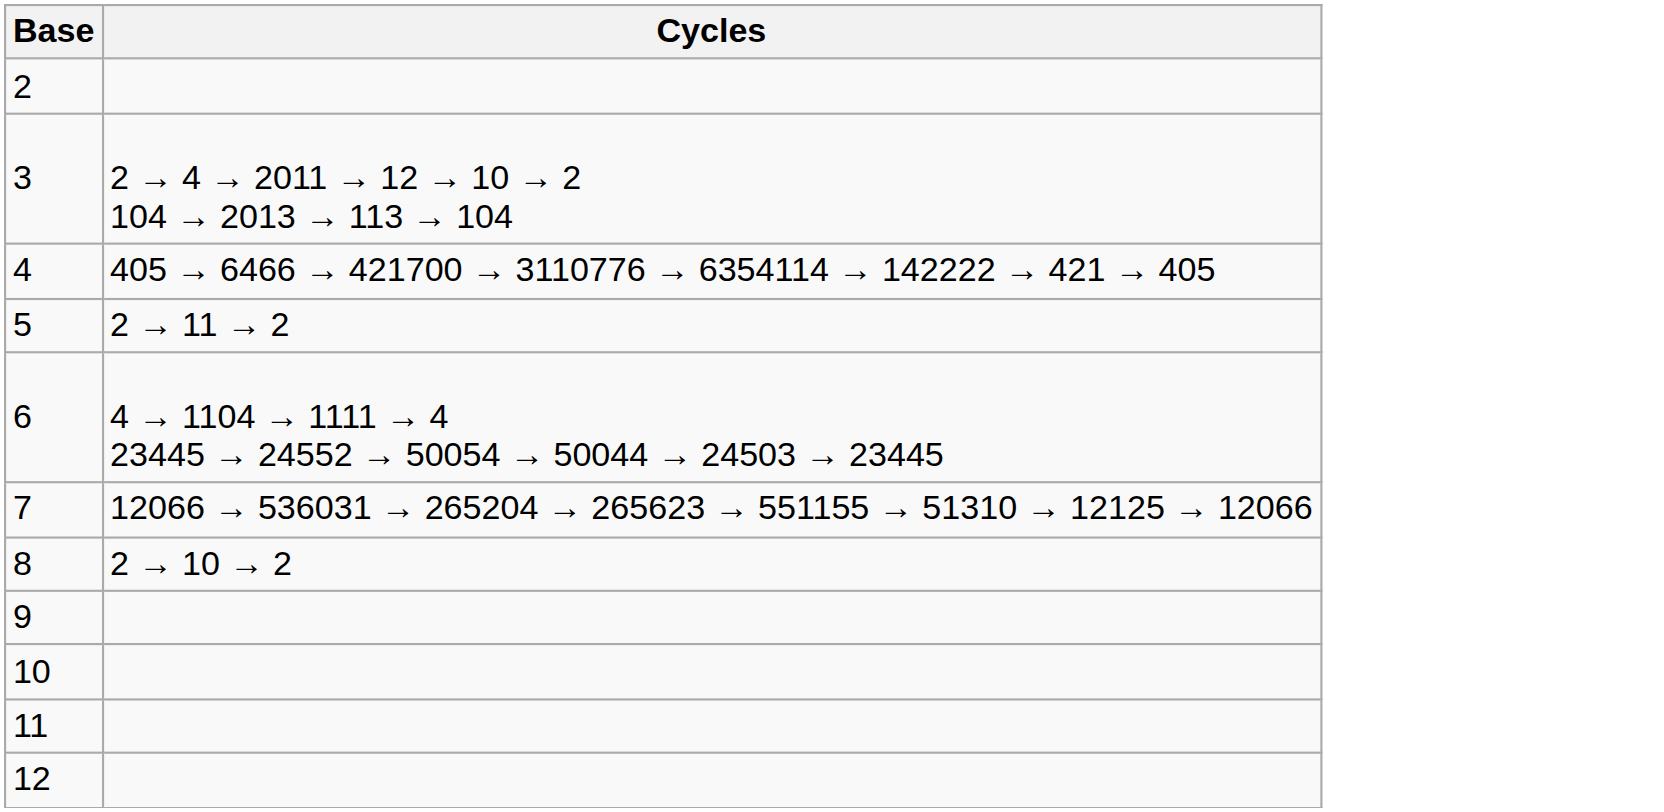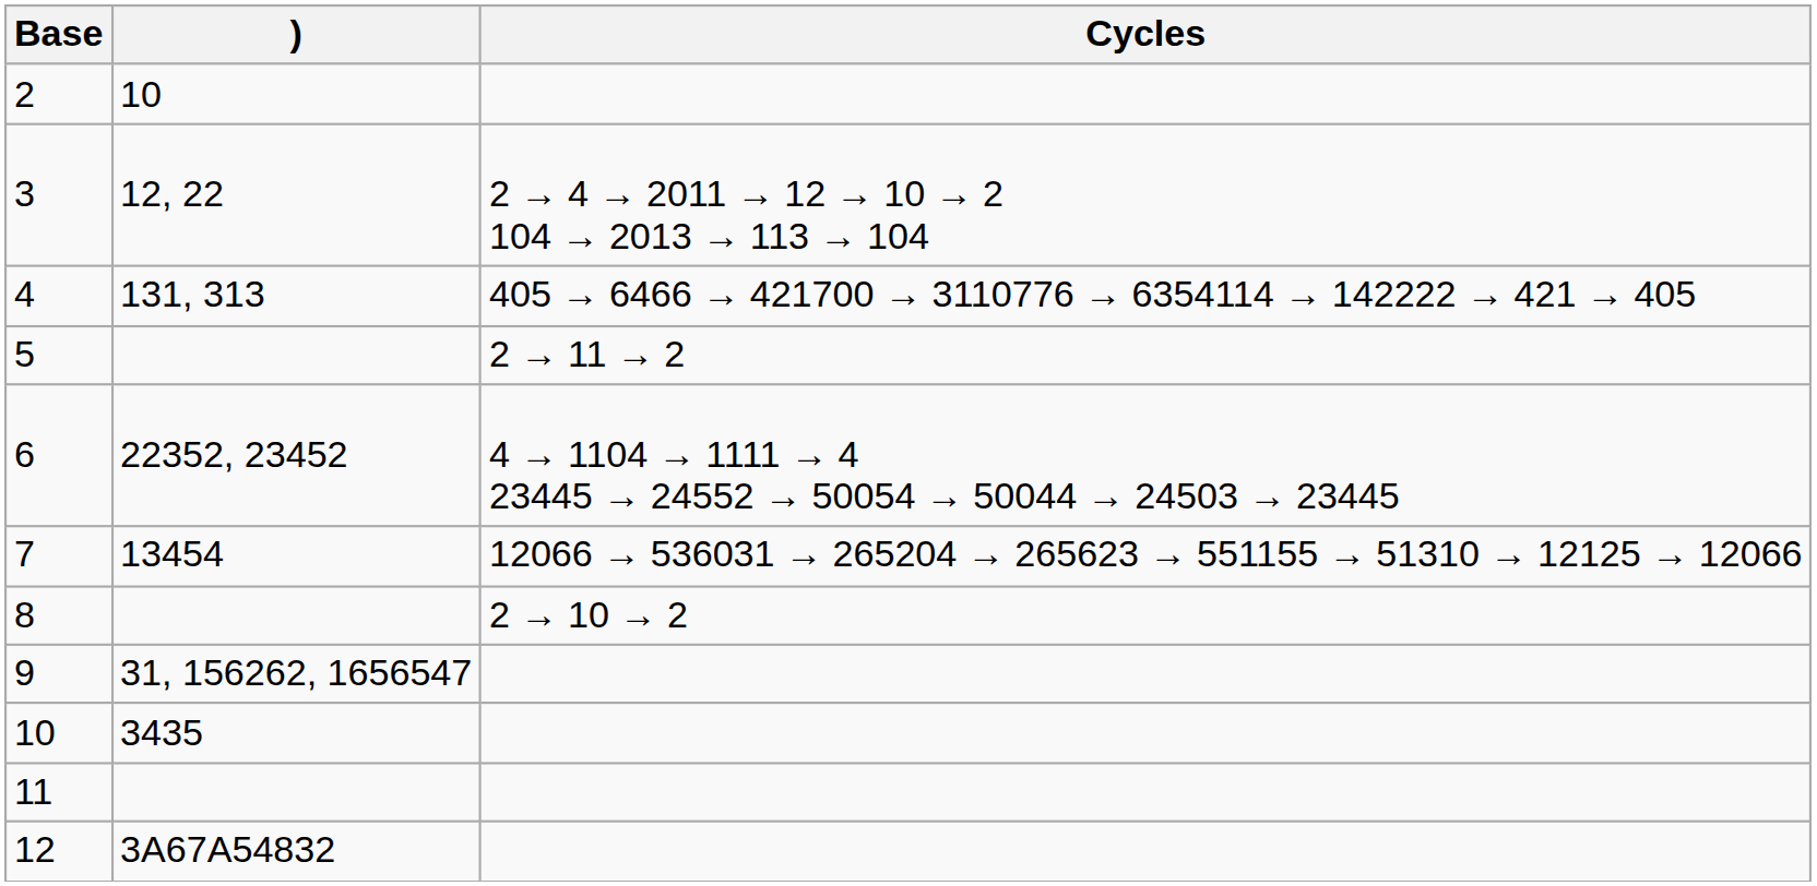 <table class="wikitable">
 <tr>
 <th>Base</th>
+<th>)</th>
 <th>Cycles</th>
 </tr>
 <tr>
 <td>2</td>
+<td>10</td>
 <td></td>
 </tr>
 <tr>
 <td>3</td>
+<td>12, 22</td>
 <td><br>2 → 4 → 2011 → 12 → 10 → 2<br>104 → 2013 → 113 → 104</td>
 </tr>
 <tr>
 <td>4</td>
+<td>131, 313</td>
 <td>405 → 6466 → 421700 → 3110776 → 6354114 → 142222 → 421 → 405</td>
 </tr>
 <tr>
 <td>5</td>
+<td></td>
 <td>2 → 11 → 2</td>
 </tr>
 <tr>
 <td>6</td>
+<td>22352, 23452</td>
 <td><br>4 → 1104 → 1111 → 4<br>23445 → 24552 → 50054 → 50044 → 24503 → 23445</td>
 </tr>
 <tr>
 <td>7</td>
+<td>13454</td>
 <td>12066 → 536031 → 265204 → 265623 → 551155 → 51310 → 12125 → 12066</td>
 </tr>
 <tr>
 <td>8</td>
+<td></td>
 <td>2 → 10 → 2</td>
 </tr>
 <tr>
 <td>9</td>
+<td>31, 156262, 1656547</td>
 <td></td>
 </tr>
 <tr>
 <td>10</td>
+<td>3435</td>
 <td></td>
 </tr>
 <tr>
 <td>11</td>
 <td></td>
+<td></td>
 </tr>
 <tr>
 <td>12</td>
+<td>3A67A54832</td>
 <td></td>
 </tr>
 </table>
